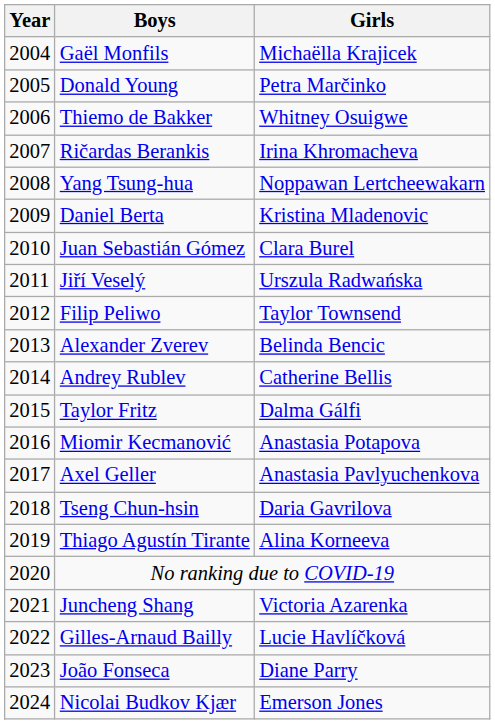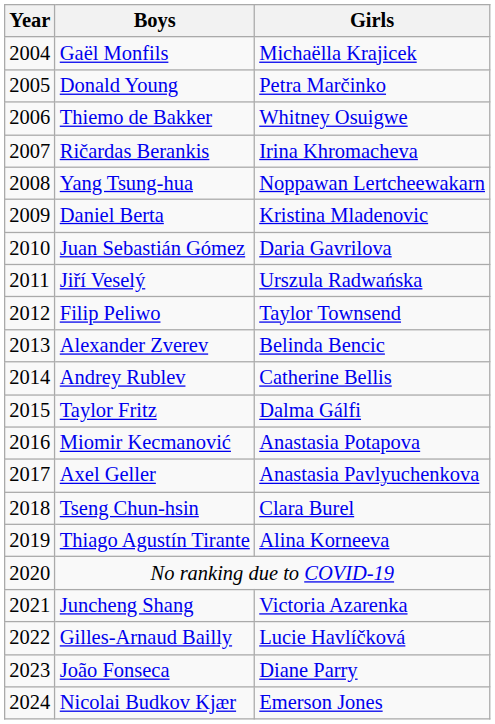 <table class="wikitable">
 <tr>
 <th>Year</th>
 <th>Boys</th>
 <th>Girls</th>
 </tr>
 <tr>
 <td>2004</td>
 <td> <a href='#'>Gaël Monfils</a></td>
 <td> <a href='#'>Michaëlla Krajicek</a></td>
 </tr>
 <tr>
 <td>2005</td>
 <td> <a href='#'>Donald Young</a></td>
 <td> <a href='#'>Petra Marčinko</a></td>
 </tr>
 <tr>
 <td>2006</td>
 <td> <a href='#'>Thiemo de Bakker</a></td>
 <td> <a href='#'>Whitney Osuigwe</a></td>
 </tr>
 <tr>
 <td>2007</td>
 <td> <a href='#'>Ričardas Berankis</a></td>
 <td> <a href='#'>Irina Khromacheva</a></td>
 </tr>
 <tr>
 <td>2008</td>
 <td> <a href='#'>Yang Tsung-hua</a></td>
 <td> <a href='#'>Noppawan Lertcheewakarn</a></td>
 </tr>
 <tr>
 <td>2009</td>
 <td> <a href='#'>Daniel Berta</a></td>
 <td> <a href='#'>Kristina Mladenovic</a></td>
 </tr>
 <tr>
 <td>2010</td>
 <td> <a href='#'>Juan Sebastián Gómez</a></td>
-<td> <a href='#'>Clara Burel</a></td>
+<td> <a href='#'>Daria Gavrilova</a></td>
 </tr>
 <tr>
 <td>2011</td>
 <td> <a href='#'>Jiří Veselý</a></td>
 <td> <a href='#'>Urszula Radwańska</a></td>
 </tr>
 <tr>
 <td>2012</td>
 <td> <a href='#'>Filip Peliwo</a></td>
 <td> <a href='#'>Taylor Townsend</a></td>
 </tr>
 <tr>
 <td>2013</td>
 <td> <a href='#'>Alexander Zverev</a></td>
 <td> <a href='#'>Belinda Bencic</a></td>
 </tr>
 <tr>
 <td>2014</td>
 <td> <a href='#'>Andrey Rublev</a></td>
 <td> <a href='#'>Catherine Bellis</a></td>
 </tr>
 <tr>
 <td>2015</td>
 <td> <a href='#'>Taylor Fritz</a></td>
 <td> <a href='#'>Dalma Gálfi</a></td>
 </tr>
 <tr>
 <td>2016</td>
 <td> <a href='#'>Miomir Kecmanović</a></td>
 <td> <a href='#'>Anastasia Potapova</a></td>
 </tr>
 <tr>
 <td>2017</td>
 <td> <a href='#'>Axel Geller</a></td>
 <td> <a href='#'>Anastasia Pavlyuchenkova</a></td>
 </tr>
 <tr>
 <td>2018</td>
 <td> <a href='#'>Tseng Chun-hsin</a></td>
-<td> <a href='#'>Daria Gavrilova</a></td>
+<td> <a href='#'>Clara Burel</a></td>
 </tr>
 <tr>
 <td>2019</td>
 <td> <a href='#'>Thiago Agustín Tirante</a></td>
 <td> <a href='#'>Alina Korneeva</a></td>
 </tr>
 <tr>
 <td>2020</td>
 <td colspan=2 align=center><em>No ranking due to <a href='#'>COVID-19</a></em></td>
 </tr>
 <tr>
 <td>2021</td>
 <td> <a href='#'>Juncheng Shang</a></td>
 <td> <a href='#'>Victoria Azarenka</a></td>
 </tr>
 <tr>
 <td>2022</td>
 <td> <a href='#'>Gilles-Arnaud Bailly</a></td>
 <td> <a href='#'>Lucie Havlíčková</a></td>
 </tr>
 <tr>
 <td>2023</td>
 <td> <a href='#'>João Fonseca</a></td>
 <td> <a href='#'>Diane Parry</a></td>
 </tr>
 <tr>
 <td>2024</td>
 <td> <a href='#'>Nicolai Budkov Kjær</a></td>
 <td> <a href='#'>Emerson Jones</a></td>
 </tr>
 </table>
